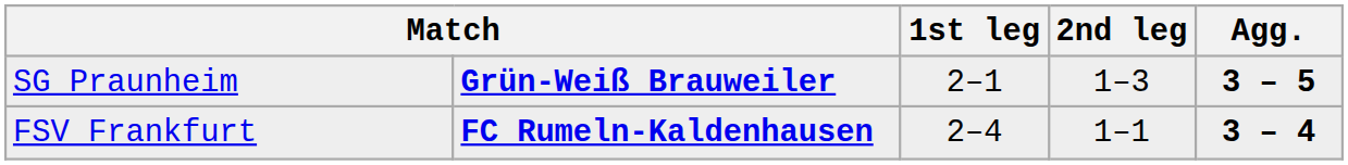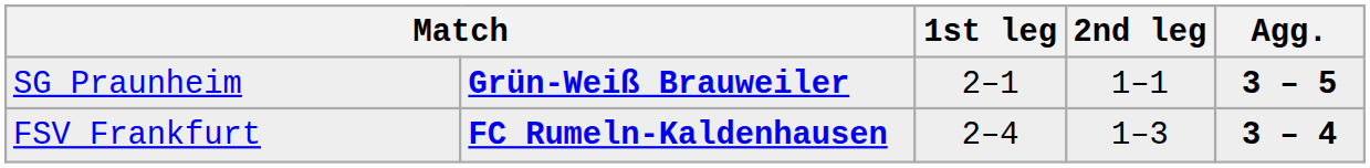 <table class="wikitable">
 <tr>
 <th colspan="2" bgcolor="#EEEEEE">Match</th>
 <th style="width:55px;" bgcolor="#EEEEEE">1st leg</th>
 <th style="width:55px;" bgcolor="#EEEEEE">2nd leg</th>
 <th style="width:55px;" bgcolor="#EEEEEE">Agg.</th>
 </tr>
 <tr>
 <td style="width:180px;" bgcolor="#EEEEEE"><a href='#'>SG Praunheim</a></td>
 <td style="width:180px;" bgcolor="#EEEEEE"><strong><a href='#'>Grün-Weiß Brauweiler</a></strong></td>
 <td bgcolor="#EEEEEE" align="center">2–1</td>
-<td bgcolor="#EEEEEE" align="center">1–3</td>
+<td bgcolor="#EEEEEE" align="center">1–1</td>
 <td bgcolor="#EEEEEE" align="center"><strong>3 – 5</strong></td>
 </tr>
 <tr>
 <td style="width:180px;" bgcolor="#EEEEEE"><a href='#'>FSV Frankfurt</a></td>
 <td style="width:180px;" bgcolor="#EEEEEE"><strong><a href='#'>FC Rumeln-Kaldenhausen</a></strong></td>
 <td bgcolor="#EEEEEE" align="center">2–4</td>
-<td bgcolor="#EEEEEE" align="center">1–1</td>
+<td bgcolor="#EEEEEE" align="center">1–3</td>
 <td bgcolor="#EEEEEE" align="center"><strong>3 – 4</strong></td>
 </tr>
 </table>
